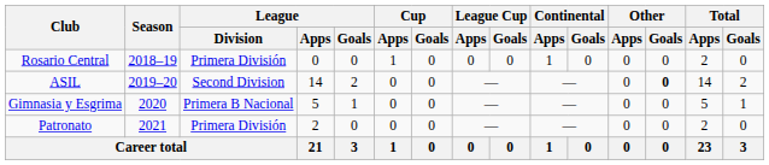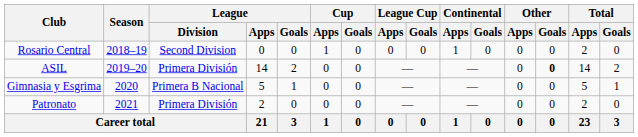 <table class="wikitable" style="text-align:center">
 <tr>
 <th rowspan="2">Club</th>
 <th rowspan="2">Season</th>
 <th colspan="3">League</th>
 <th colspan="2">Cup</th>
 <th colspan="2">League Cup</th>
 <th colspan="2">Continental</th>
 <th colspan="2">Other</th>
 <th colspan="2">Total</th>
 </tr>
 <tr>
 <th>Division</th>
 <th>Apps</th>
 <th>Goals</th>
 <th>Apps</th>
 <th>Goals</th>
 <th>Apps</th>
 <th>Goals</th>
 <th>Apps</th>
 <th>Goals</th>
 <th>Apps</th>
 <th>Goals</th>
 <th>Apps</th>
 <th>Goals</th>
 </tr>
 <tr>
 <td rowspan="1"><a href='#'>Rosario Central</a></td>
 <td><a href='#'>2018–19</a></td>
-<td rowspan="1"><a href='#'>Primera División</a></td>
+<td rowspan="1"><a href='#'>Second Division</a></td>
 <td>0</td>
 <td>0</td>
 <td>1</td>
 <td>0</td>
 <td>0</td>
 <td>0</td>
 <td>1</td>
 <td>0</td>
 <td>0</td>
 <td>0</td>
 <td>2</td>
 <td>0</td>
 </tr>
 <tr>
 <td rowspan="1"><a href='#'>ASIL</a></td>
 <td><a href='#'>2019–20</a></td>
-<td rowspan="1"><a href='#'>Second Division</a></td>
+<td rowspan="1"><a href='#'>Primera División</a></td>
 <td>14</td>
 <td>2</td>
 <td>0</td>
 <td>0</td>
 <td colspan="2">—</td>
 <td colspan="2">—</td>
 <td>0</td>
 <td><strong>0</strong></td>
 <td>14</td>
 <td>2</td>
 </tr>
 <tr>
 <td rowspan="1"><a href='#'>Gimnasia y Esgrima</a></td>
 <td><a href='#'>2020</a></td>
 <td rowspan="1"><a href='#'>Primera B Nacional</a></td>
 <td>5</td>
 <td>1</td>
 <td>0</td>
 <td>0</td>
 <td colspan="2">—</td>
 <td colspan="2">—</td>
 <td>0</td>
 <td>0</td>
 <td>5</td>
 <td>1</td>
 </tr>
 <tr>
 <td rowspan="1"><a href='#'>Patronato</a></td>
 <td><a href='#'>2021</a></td>
 <td rowspan="1"><a href='#'>Primera División</a></td>
 <td>2</td>
 <td>0</td>
 <td>0</td>
 <td>0</td>
 <td colspan="2">—</td>
 <td colspan="2">—</td>
 <td>0</td>
 <td>0</td>
 <td>2</td>
 <td>0</td>
 </tr>
 <tr>
 <th colspan="3">Career total</th>
 <th>21</th>
 <th>3</th>
 <th>1</th>
 <th>0</th>
 <th>0</th>
 <th>0</th>
 <th>1</th>
 <th>0</th>
 <th>0</th>
 <th>0</th>
 <th>23</th>
 <th>3</th>
 </tr>
 </table>
